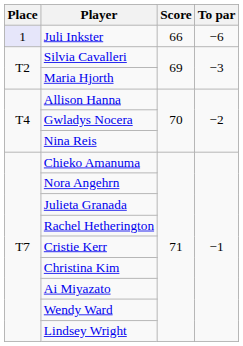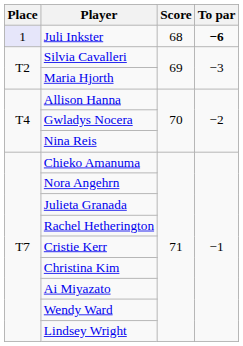 <table class="wikitable">
 <tr>
 <th>Place</th>
 <th>Player</th>
 <th>Score</th>
 <th>To par</th>
 </tr>
 <tr>
 <td align=center style="background: lavender;">1</td>
 <td> <a href='#'>Juli Inkster</a></td>
-<td align=center>66</td>
-<td align=center>−6</td>
+<td align=center>68</td>
+<td align=center><strong>−6</strong></td>
 </tr>
 <tr>
 <td rowspan="2" align=center>T2</td>
 <td> <a href='#'>Silvia Cavalleri</a></td>
 <td rowspan="2" align=center>69</td>
 <td rowspan="2" align=center>−3</td>
 </tr>
 <tr>
 <td> <a href='#'>Maria Hjorth</a></td>
 </tr>
 <tr>
 <td rowspan="3" align=center>T4</td>
 <td> <a href='#'>Allison Hanna</a></td>
 <td rowspan="3" align=center>70</td>
 <td rowspan="3" align=center>−2</td>
 </tr>
 <tr>
 <td> <a href='#'>Gwladys Nocera</a></td>
 </tr>
 <tr>
 <td> <a href='#'>Nina Reis</a></td>
 </tr>
 <tr>
 <td rowspan="9" align=center>T7</td>
 <td> <a href='#'>Chieko Amanuma</a></td>
 <td rowspan="9" align=center>71</td>
 <td rowspan="9" align=center>−1</td>
 </tr>
 <tr>
 <td> <a href='#'>Nora Angehrn</a></td>
 </tr>
 <tr>
 <td> <a href='#'>Julieta Granada</a></td>
 </tr>
 <tr>
 <td> <a href='#'>Rachel Hetherington</a></td>
 </tr>
 <tr>
 <td> <a href='#'>Cristie Kerr</a></td>
 </tr>
 <tr>
 <td> <a href='#'>Christina Kim</a></td>
 </tr>
 <tr>
 <td> <a href='#'>Ai Miyazato</a></td>
 </tr>
 <tr>
 <td> <a href='#'>Wendy Ward</a></td>
 </tr>
 <tr>
 <td> <a href='#'>Lindsey Wright</a></td>
 </tr>
 </table>
